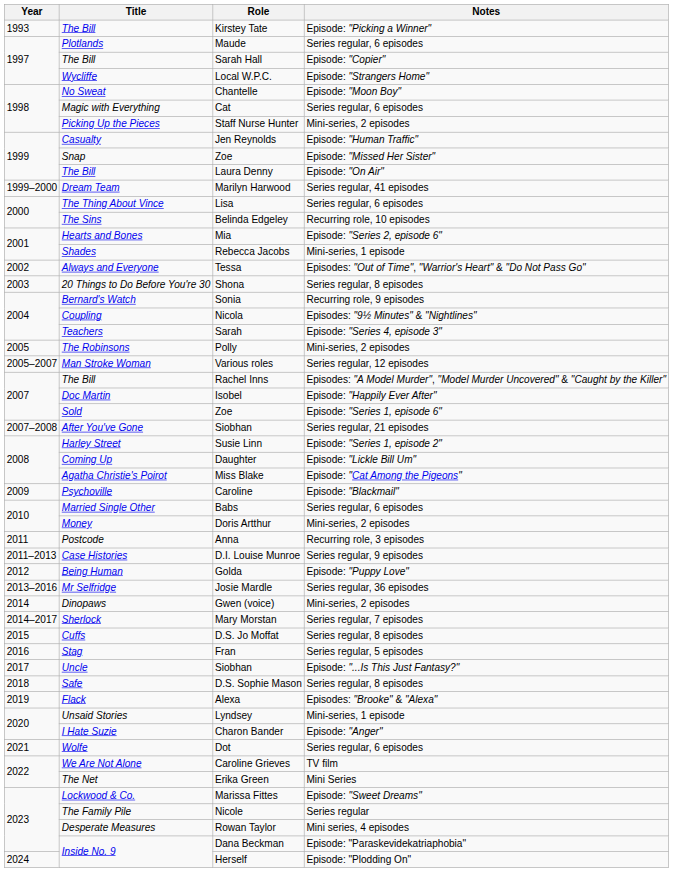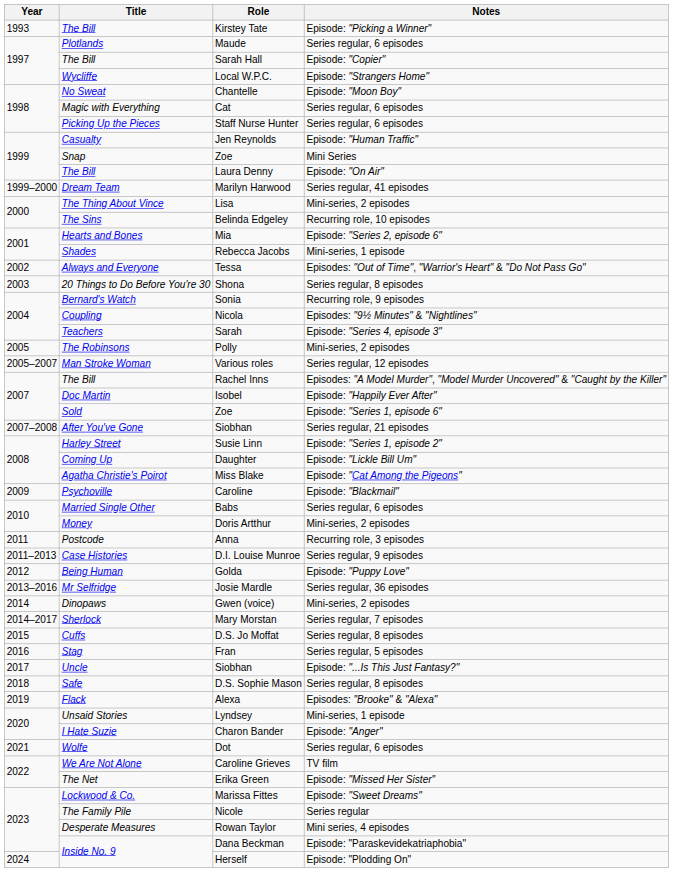 <table class="wikitable sortable">
 <tr>
 <th>Year</th>
 <th>Title</th>
 <th>Role</th>
 <th class="unsortable">Notes</th>
 </tr>
 <tr>
 <td>1993</td>
 <td><em><a href='#'>The Bill</a></em></td>
 <td>Kirstey Tate</td>
 <td>Episode: <em>"Picking a Winner"</em></td>
 </tr>
 <tr>
 <td rowspan="3">1997</td>
 <td><em><a href='#'>Plotlands</a></em></td>
 <td>Maude</td>
 <td>Series regular, 6 episodes</td>
 </tr>
 <tr>
 <td><em>The Bill</em></td>
 <td>Sarah Hall</td>
 <td>Episode: <em>"Copier"</em></td>
 </tr>
 <tr>
 <td><em><a href='#'>Wycliffe</a></em></td>
 <td>Local W.P.C.</td>
 <td>Episode: <em>"Strangers Home"</em></td>
 </tr>
 <tr>
 <td rowspan="3">1998</td>
 <td><em><a href='#'>No Sweat</a></em></td>
 <td>Chantelle</td>
 <td>Episode: <em>"Moon Boy"</em></td>
 </tr>
 <tr>
 <td><em>Magic with Everything</em></td>
 <td>Cat</td>
 <td>Series regular, 6 episodes</td>
 </tr>
 <tr>
 <td><em><a href='#'>Picking Up the Pieces</a></em></td>
 <td>Staff Nurse Hunter</td>
-<td>Mini-series, 2 episodes</td>
+<td>Series regular, 6 episodes</td>
 </tr>
 <tr>
 <td rowspan="3">1999</td>
 <td><em><a href='#'>Casualty</a></em></td>
 <td>Jen Reynolds</td>
 <td>Episode: <em>"Human Traffic"</em></td>
 </tr>
 <tr>
 <td><em>Snap</em></td>
 <td>Zoe</td>
-<td>Episode: <em>"Missed Her Sister"</em></td>
+<td>Mini Series</td>
 </tr>
 <tr>
 <td><em><a href='#'>The Bill</a></em></td>
 <td>Laura Denny</td>
 <td>Episode: <em>"On Air"</em></td>
 </tr>
 <tr>
 <td>1999–2000</td>
 <td><em><a href='#'>Dream Team</a></em></td>
 <td>Marilyn Harwood</td>
 <td>Series regular, 41 episodes</td>
 </tr>
 <tr>
 <td rowspan="2">2000</td>
 <td><em><a href='#'>The Thing About Vince</a></em></td>
 <td>Lisa</td>
-<td>Series regular, 6 episodes</td>
+<td>Mini-series, 2 episodes</td>
 </tr>
 <tr>
 <td><em><a href='#'>The Sins</a></em></td>
 <td>Belinda Edgeley</td>
 <td>Recurring role, 10 episodes</td>
 </tr>
 <tr>
 <td rowspan="2">2001</td>
 <td><em><a href='#'>Hearts and Bones</a></em></td>
 <td>Mia</td>
 <td>Episode: <em>"Series 2, episode 6"</em></td>
 </tr>
 <tr>
 <td><em><a href='#'>Shades</a></em></td>
 <td>Rebecca Jacobs</td>
 <td>Mini-series, 1 episode</td>
 </tr>
 <tr>
 <td>2002</td>
 <td><em><a href='#'>Always and Everyone</a></em></td>
 <td>Tessa</td>
 <td>Episodes: <em>"Out of Time"</em>, <em>"Warrior's Heart"</em> & <em>"Do Not Pass Go"</em></td>
 </tr>
 <tr>
 <td>2003</td>
 <td><em>20 Things to Do Before You're 30</em></td>
 <td>Shona</td>
 <td>Series regular, 8 episodes</td>
 </tr>
 <tr>
 <td rowspan="3">2004</td>
 <td><em><a href='#'>Bernard's Watch</a></em></td>
 <td>Sonia</td>
 <td>Recurring role, 9 episodes</td>
 </tr>
 <tr>
 <td><em><a href='#'>Coupling</a></em></td>
 <td>Nicola</td>
 <td>Episodes: <em>"9½ Minutes"</em> & <em>"Nightlines"</em></td>
 </tr>
 <tr>
 <td><em><a href='#'>Teachers</a></em></td>
 <td>Sarah</td>
 <td>Episode: <em>"Series 4, episode 3"</em></td>
 </tr>
 <tr>
 <td>2005</td>
 <td><em><a href='#'>The Robinsons</a></em></td>
 <td>Polly</td>
 <td>Mini-series, 2 episodes</td>
 </tr>
 <tr>
 <td>2005–2007</td>
 <td><em><a href='#'>Man Stroke Woman</a></em></td>
 <td>Various roles</td>
 <td>Series regular, 12 episodes</td>
 </tr>
 <tr>
 <td rowspan="3">2007</td>
 <td><em>The Bill</em></td>
 <td>Rachel Inns</td>
 <td>Episodes: <em>"A Model Murder"</em>, <em>"Model Murder Uncovered"</em> & <em>"Caught by the Killer"</em></td>
 </tr>
 <tr>
 <td><em><a href='#'>Doc Martin</a></em></td>
 <td>Isobel</td>
 <td>Episode: <em>"Happily Ever After"</em></td>
 </tr>
 <tr>
 <td><em><a href='#'>Sold</a></em></td>
 <td>Zoe</td>
 <td>Episode: <em>"Series 1, episode 6"</em></td>
 </tr>
 <tr>
 <td>2007–2008</td>
 <td><em><a href='#'>After You've Gone</a></em></td>
 <td>Siobhan</td>
 <td>Series regular, 21 episodes</td>
 </tr>
 <tr>
 <td rowspan="3">2008</td>
 <td><em><a href='#'>Harley Street</a></em></td>
 <td>Susie Linn</td>
 <td>Episode: <em>"Series 1, episode 2"</em></td>
 </tr>
 <tr>
 <td><em><a href='#'>Coming Up</a></em></td>
 <td>Daughter</td>
 <td>Episode: <em>"Lickle Bill Um"</em></td>
 </tr>
 <tr>
 <td><em><a href='#'>Agatha Christie's Poirot</a></em></td>
 <td>Miss Blake</td>
 <td>Episode: <em>"<a href='#'>Cat Among the Pigeons</a>"</em></td>
 </tr>
 <tr>
 <td>2009</td>
 <td><em><a href='#'>Psychoville</a></em></td>
 <td>Caroline</td>
 <td>Episode: <em>"Blackmail"</em></td>
 </tr>
 <tr>
 <td rowspan="2">2010</td>
 <td><em><a href='#'>Married Single Other</a></em></td>
 <td>Babs</td>
 <td>Series regular, 6 episodes</td>
 </tr>
 <tr>
 <td><em><a href='#'>Money</a></em></td>
 <td>Doris Artthur</td>
 <td>Mini-series, 2 episodes</td>
 </tr>
 <tr>
 <td>2011</td>
 <td><em>Postcode</em></td>
 <td>Anna</td>
 <td>Recurring role, 3 episodes</td>
 </tr>
 <tr>
 <td>2011–2013</td>
 <td><em><a href='#'>Case Histories</a></em></td>
 <td>D.I. Louise Munroe</td>
 <td>Series regular, 9 episodes</td>
 </tr>
 <tr>
 <td>2012</td>
 <td><em><a href='#'>Being Human</a></em></td>
 <td>Golda</td>
 <td>Episode: <em>"Puppy Love"</em></td>
 </tr>
 <tr>
 <td>2013–2016</td>
 <td><em><a href='#'>Mr Selfridge</a></em></td>
 <td>Josie Mardle</td>
 <td>Series regular, 36 episodes</td>
 </tr>
 <tr>
 <td>2014</td>
 <td><em>Dinopaws</em></td>
 <td>Gwen (voice)</td>
 <td>Mini-series, 2 episodes</td>
 </tr>
 <tr>
 <td>2014–2017</td>
 <td><em><a href='#'>Sherlock</a></em></td>
 <td>Mary Morstan</td>
 <td>Series regular, 7 episodes</td>
 </tr>
 <tr>
 <td>2015</td>
 <td><em><a href='#'>Cuffs</a></em></td>
 <td>D.S. Jo Moffat</td>
 <td>Series regular, 8 episodes</td>
 </tr>
 <tr>
 <td>2016</td>
 <td><em><a href='#'>Stag</a></em></td>
 <td>Fran</td>
 <td>Series regular, 5 episodes</td>
 </tr>
 <tr>
 <td>2017</td>
 <td><em><a href='#'>Uncle</a></em></td>
 <td>Siobhan</td>
 <td>Episode: <em>"...Is This Just Fantasy?"</em></td>
 </tr>
 <tr>
 <td>2018</td>
 <td><em><a href='#'>Safe</a></em></td>
 <td>D.S. Sophie Mason</td>
 <td>Series regular, 8 episodes</td>
 </tr>
 <tr>
 <td>2019</td>
 <td><em><a href='#'>Flack</a></em></td>
 <td>Alexa</td>
 <td>Episodes: <em>"Brooke"</em> & <em>"Alexa"</em></td>
 </tr>
 <tr>
 <td rowspan="2">2020</td>
 <td><em>Unsaid Stories</em></td>
 <td>Lyndsey</td>
 <td>Mini-series, 1 episode</td>
 </tr>
 <tr>
 <td><em><a href='#'>I Hate Suzie</a></em></td>
 <td>Charon Bander</td>
 <td>Episode: <em>"Anger"</em></td>
 </tr>
 <tr>
 <td>2021</td>
 <td><em><a href='#'>Wolfe</a></em></td>
 <td>Dot</td>
 <td>Series regular, 6 episodes</td>
 </tr>
 <tr>
 <td rowspan="2">2022</td>
 <td><em><a href='#'>We Are Not Alone</a></em></td>
 <td>Caroline Grieves</td>
 <td>TV film</td>
 </tr>
 <tr>
 <td><em>The Net</em></td>
 <td>Erika Green</td>
-<td>Mini Series</td>
+<td>Episode: <em>"Missed Her Sister"</em></td>
 </tr>
 <tr>
 <td rowspan="4">2023</td>
 <td><em><a href='#'>Lockwood & Co.</a></em></td>
 <td>Marissa Fittes</td>
 <td>Episode: <em>"Sweet Dreams"</em></td>
 </tr>
 <tr>
 <td><em>The Family Pile</em></td>
 <td>Nicole</td>
 <td>Series regular</td>
 </tr>
 <tr>
 <td><em>Desperate Measures</em></td>
 <td>Rowan Taylor</td>
 <td>Mini series, 4 episodes</td>
 </tr>
 <tr>
 <td rowspan="2"><em><a href='#'>Inside No. 9</a></em></td>
 <td>Dana Beckman</td>
 <td>Episode: "Paraskevidekatriaphobia"</td>
 </tr>
 <tr>
 <td>2024</td>
 <td>Herself</td>
 <td>Episode: "Plodding On"</td>
 </tr>
 </table>
